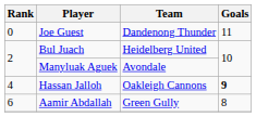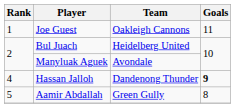 <table class="wikitable">
 <tr>
 <th>Rank</th>
 <th>Player</th>
 <th>Team</th>
 <th>Goals</th>
 </tr>
 <tr>
-<td>0</td>
+<td>1</td>
 <td><a href='#'>Joe Guest</a></td>
-<td><a href='#'>Dandenong Thunder</a></td>
+<td><a href='#'>Oakleigh Cannons</a></td>
 <td>11</td>
 </tr>
 <tr>
 <td rowspan="2">2</td>
 <td><a href='#'>Bul Juach</a></td>
 <td><a href='#'>Heidelberg United</a></td>
 <td rowspan="2">10</td>
 </tr>
 <tr>
 <td><a href='#'>Manyluak Aguek</a></td>
 <td><a href='#'>Avondale</a></td>
 </tr>
 <tr>
 <td>4</td>
 <td><a href='#'>Hassan Jalloh</a></td>
-<td><a href='#'>Oakleigh Cannons</a></td>
+<td><a href='#'>Dandenong Thunder</a></td>
 <td><strong>9</strong></td>
 </tr>
 <tr>
-<td>6</td>
+<td>5</td>
 <td><a href='#'>Aamir Abdallah</a></td>
 <td><a href='#'>Green Gully</a></td>
 <td>8</td>
 </tr>
 <tr>
 </tr>
 </table>
